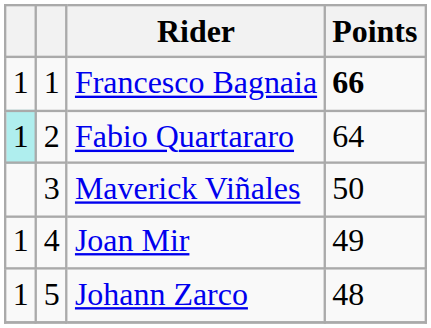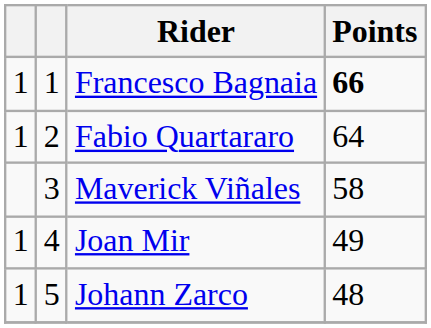 <table class="wikitable" style="font-size: 85%;">
 <tr>
 <th></th>
 <th></th>
 <th>Rider</th>
 <th>Points</th>
 </tr>
 <tr>
 <td> 1</td>
 <td align=center>1</td>
 <td> <a href='#'>Francesco Bagnaia</a></td>
 <td align=left><strong>66</strong></td>
 </tr>
 <tr>
-<td style="background: paleturquoise;"> 1</td>
+<td> 1</td>
 <td align=center>2</td>
 <td> <a href='#'>Fabio Quartararo</a></td>
 <td align=left>64</td>
 </tr>
 <tr>
 <td></td>
 <td align=center>3</td>
 <td> <a href='#'>Maverick Viñales</a></td>
-<td align=left>50</td>
+<td align=left>58</td>
 </tr>
 <tr>
 <td> 1</td>
 <td align=center>4</td>
 <td> <a href='#'>Joan Mir</a></td>
 <td align=left>49</td>
 </tr>
 <tr>
 <td> 1</td>
 <td align=center>5</td>
 <td> <a href='#'>Johann Zarco</a></td>
 <td align=left>48</td>
 </tr>
 <tr>
 </tr>
 </table>
